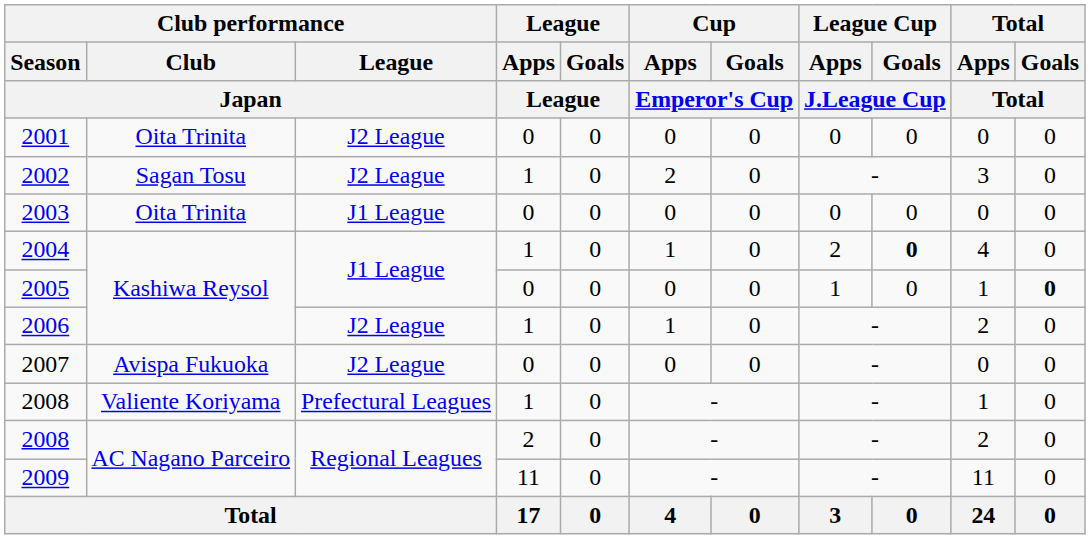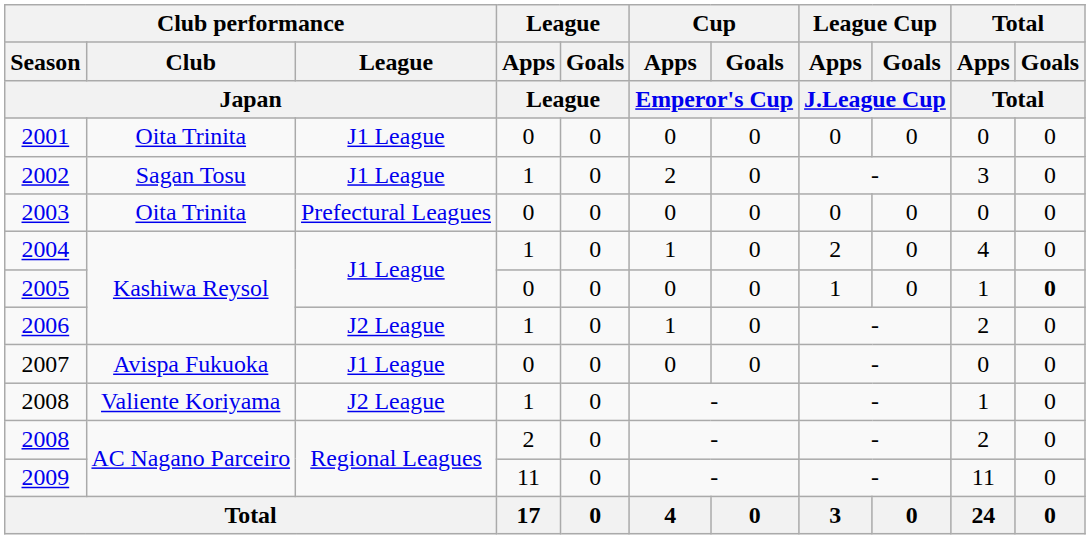 <table class="wikitable" style="text-align:center;">
 <tr>
 <th colspan=3>Club performance</th>
 <th colspan=2>League</th>
 <th colspan=2>Cup</th>
 <th colspan=2>League Cup</th>
 <th colspan=2>Total</th>
 </tr>
 <tr>
 <th>Season</th>
 <th>Club</th>
 <th>League</th>
 <th>Apps</th>
 <th>Goals</th>
 <th>Apps</th>
 <th>Goals</th>
 <th>Apps</th>
 <th>Goals</th>
 <th>Apps</th>
 <th>Goals</th>
 </tr>
 <tr>
 <th colspan=3>Japan</th>
 <th colspan=2>League</th>
 <th colspan=2><a href='#'>Emperor's Cup</a></th>
 <th colspan=2><a href='#'>J.League Cup</a></th>
 <th colspan=2>Total</th>
 </tr>
 <tr>
 <td><a href='#'>2001</a></td>
 <td><a href='#'>Oita Trinita</a></td>
-<td><a href='#'>J2 League</a></td>
+<td><a href='#'>J1 League</a></td>
 <td>0</td>
 <td>0</td>
 <td>0</td>
 <td>0</td>
 <td>0</td>
 <td>0</td>
 <td>0</td>
 <td>0</td>
 </tr>
 <tr>
 <td><a href='#'>2002</a></td>
 <td><a href='#'>Sagan Tosu</a></td>
-<td><a href='#'>J2 League</a></td>
+<td><a href='#'>J1 League</a></td>
 <td>1</td>
 <td>0</td>
 <td>2</td>
 <td>0</td>
 <td colspan="2">-</td>
 <td>3</td>
 <td>0</td>
 </tr>
 <tr>
 <td><a href='#'>2003</a></td>
 <td><a href='#'>Oita Trinita</a></td>
-<td><a href='#'>J1 League</a></td>
+<td><a href='#'>Prefectural Leagues</a></td>
 <td>0</td>
 <td>0</td>
 <td>0</td>
 <td>0</td>
 <td>0</td>
 <td>0</td>
 <td>0</td>
 <td>0</td>
 </tr>
 <tr>
 <td><a href='#'>2004</a></td>
 <td rowspan="3"><a href='#'>Kashiwa Reysol</a></td>
 <td rowspan="2"><a href='#'>J1 League</a></td>
 <td>1</td>
 <td>0</td>
 <td>1</td>
 <td>0</td>
 <td>2</td>
-<td><strong>0</strong></td>
+<td>0</td>
 <td>4</td>
 <td>0</td>
 </tr>
 <tr>
 <td><a href='#'>2005</a></td>
 <td>0</td>
 <td>0</td>
 <td>0</td>
 <td>0</td>
 <td>1</td>
 <td>0</td>
 <td>1</td>
 <td><strong>0</strong></td>
 </tr>
 <tr>
 <td><a href='#'>2006</a></td>
 <td><a href='#'>J2 League</a></td>
 <td>1</td>
 <td>0</td>
 <td>1</td>
 <td>0</td>
 <td colspan="2">-</td>
 <td>2</td>
 <td>0</td>
 </tr>
 <tr>
 <td>2007</td>
 <td><a href='#'>Avispa Fukuoka</a></td>
-<td><a href='#'>J2 League</a></td>
+<td><a href='#'>J1 League</a></td>
 <td>0</td>
 <td>0</td>
 <td>0</td>
 <td>0</td>
 <td colspan="2">-</td>
 <td>0</td>
 <td>0</td>
 </tr>
 <tr>
 <td>2008</td>
 <td><a href='#'>Valiente Koriyama</a></td>
-<td><a href='#'>Prefectural Leagues</a></td>
+<td><a href='#'>J2 League</a></td>
 <td>1</td>
 <td>0</td>
 <td colspan="2">-</td>
 <td colspan="2">-</td>
 <td>1</td>
 <td>0</td>
 </tr>
 <tr>
 <td><a href='#'>2008</a></td>
 <td rowspan="2"><a href='#'>AC Nagano Parceiro</a></td>
 <td rowspan="2"><a href='#'>Regional Leagues</a></td>
 <td>2</td>
 <td>0</td>
 <td colspan="2">-</td>
 <td colspan="2">-</td>
 <td>2</td>
 <td>0</td>
 </tr>
 <tr>
 <td><a href='#'>2009</a></td>
 <td>11</td>
 <td>0</td>
 <td colspan="2">-</td>
 <td colspan="2">-</td>
 <td>11</td>
 <td>0</td>
 </tr>
 <tr>
 <th colspan=3>Total</th>
 <th>17</th>
 <th>0</th>
 <th>4</th>
 <th>0</th>
 <th>3</th>
 <th>0</th>
 <th>24</th>
 <th>0</th>
 </tr>
 </table>
